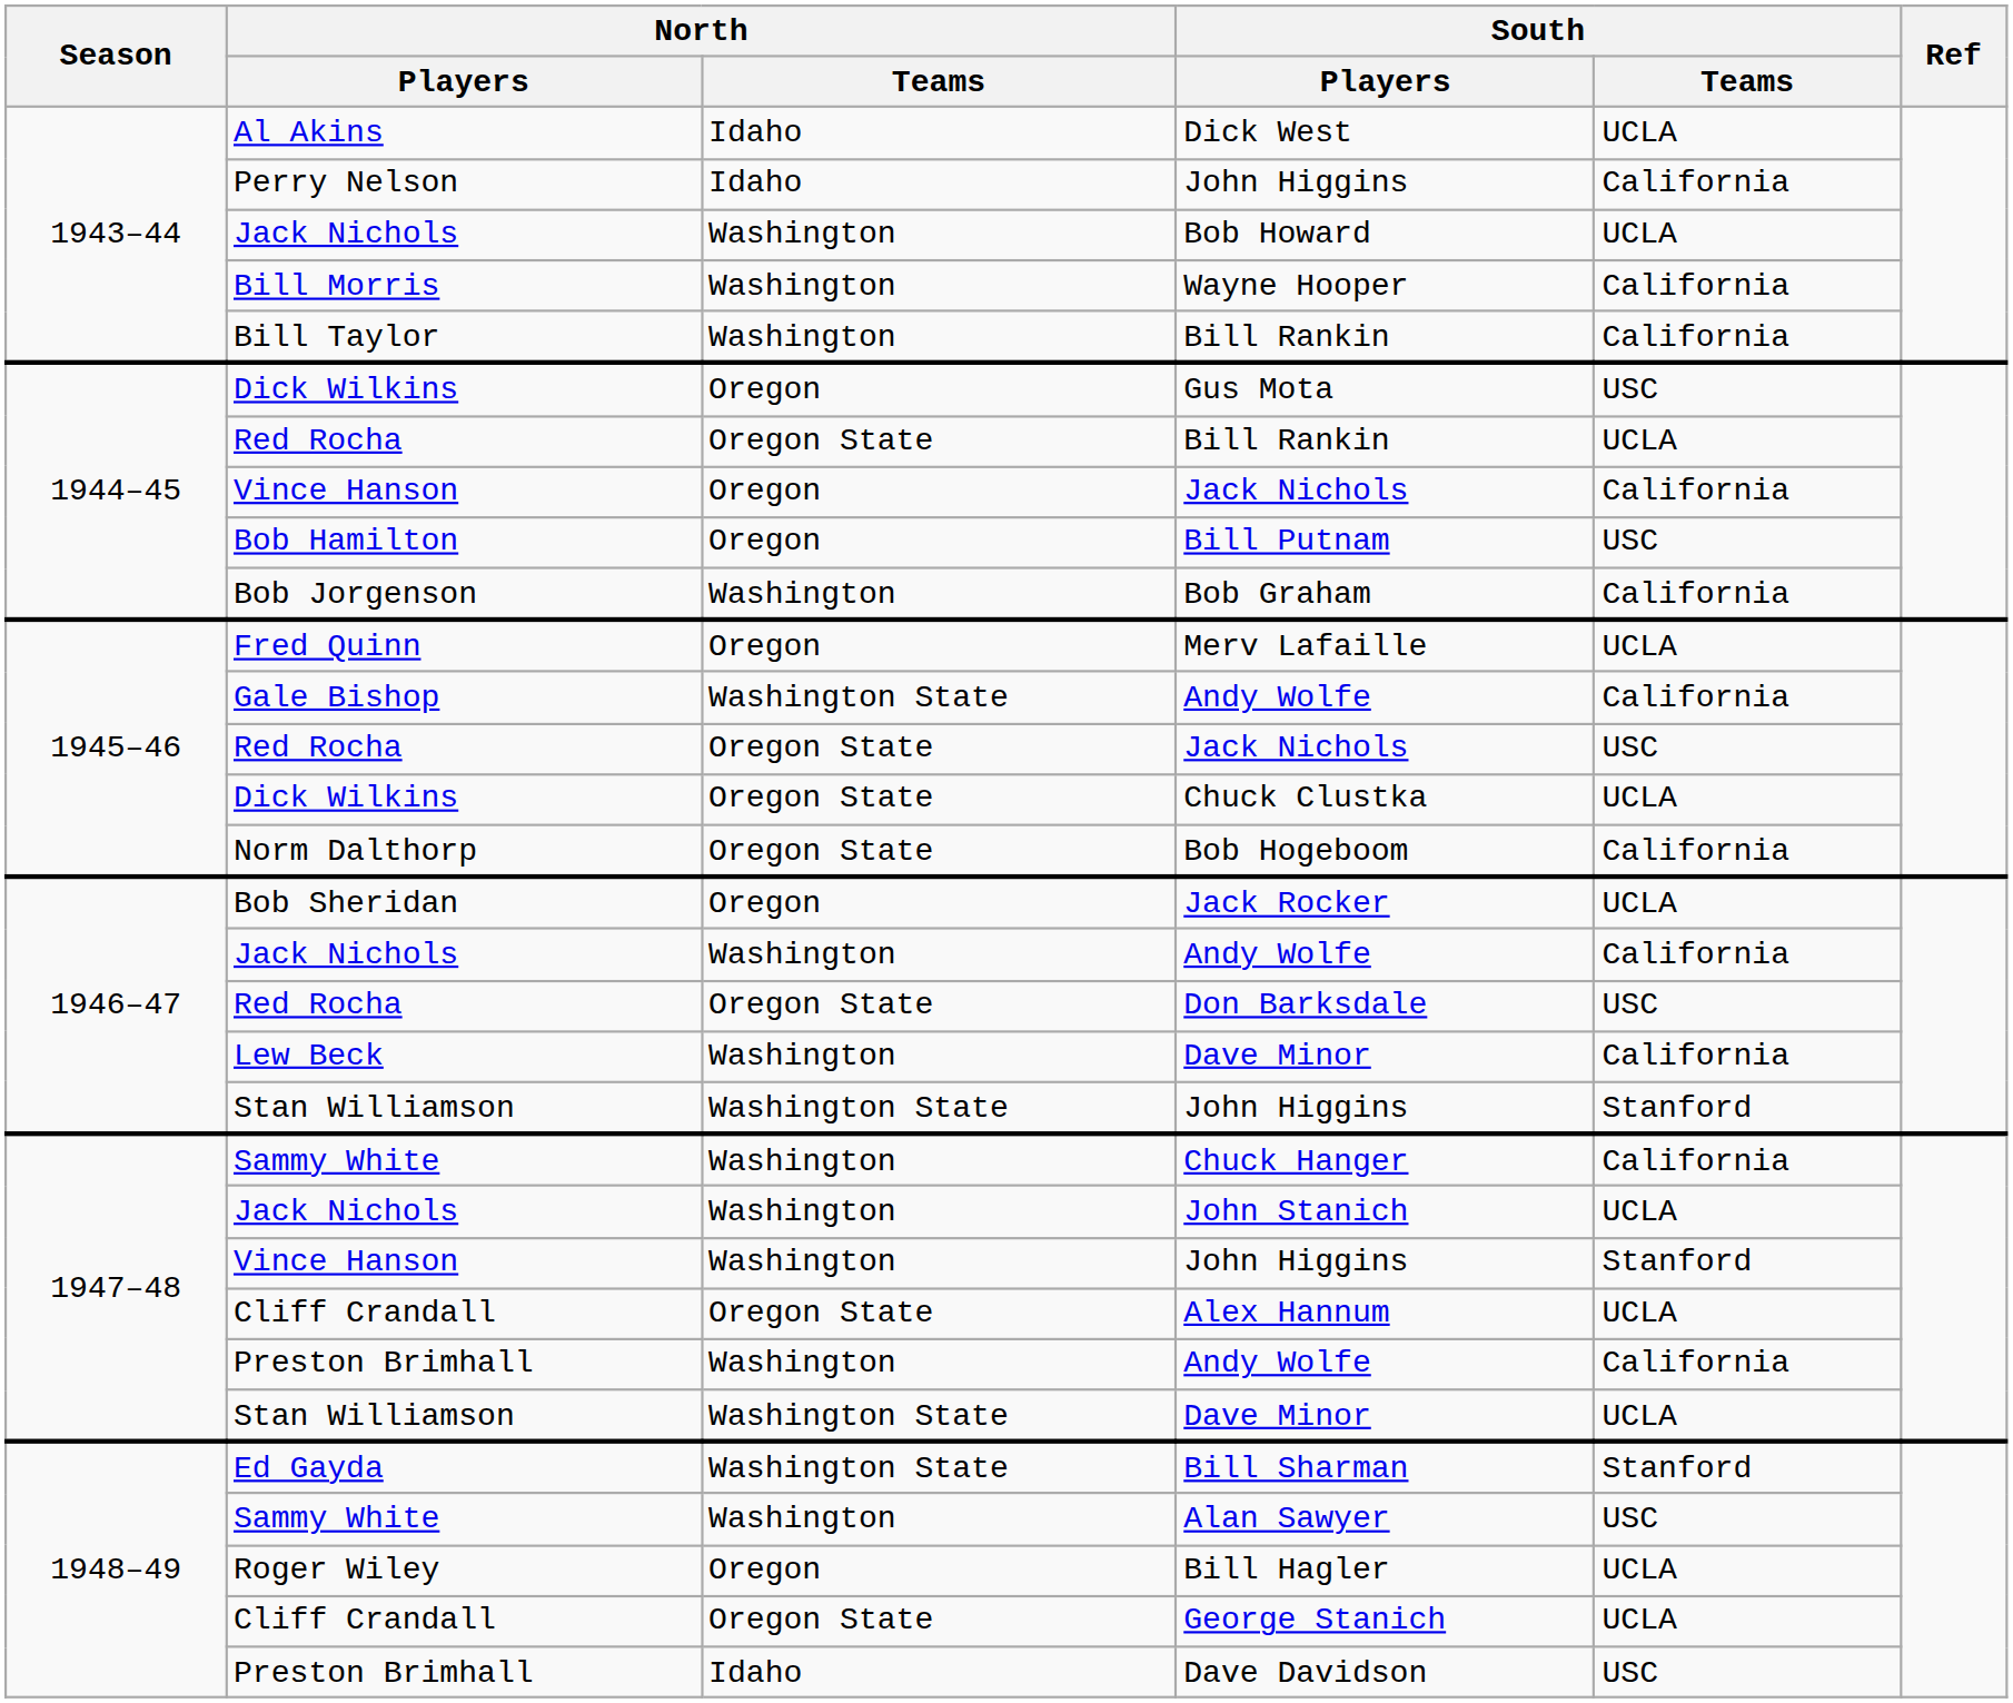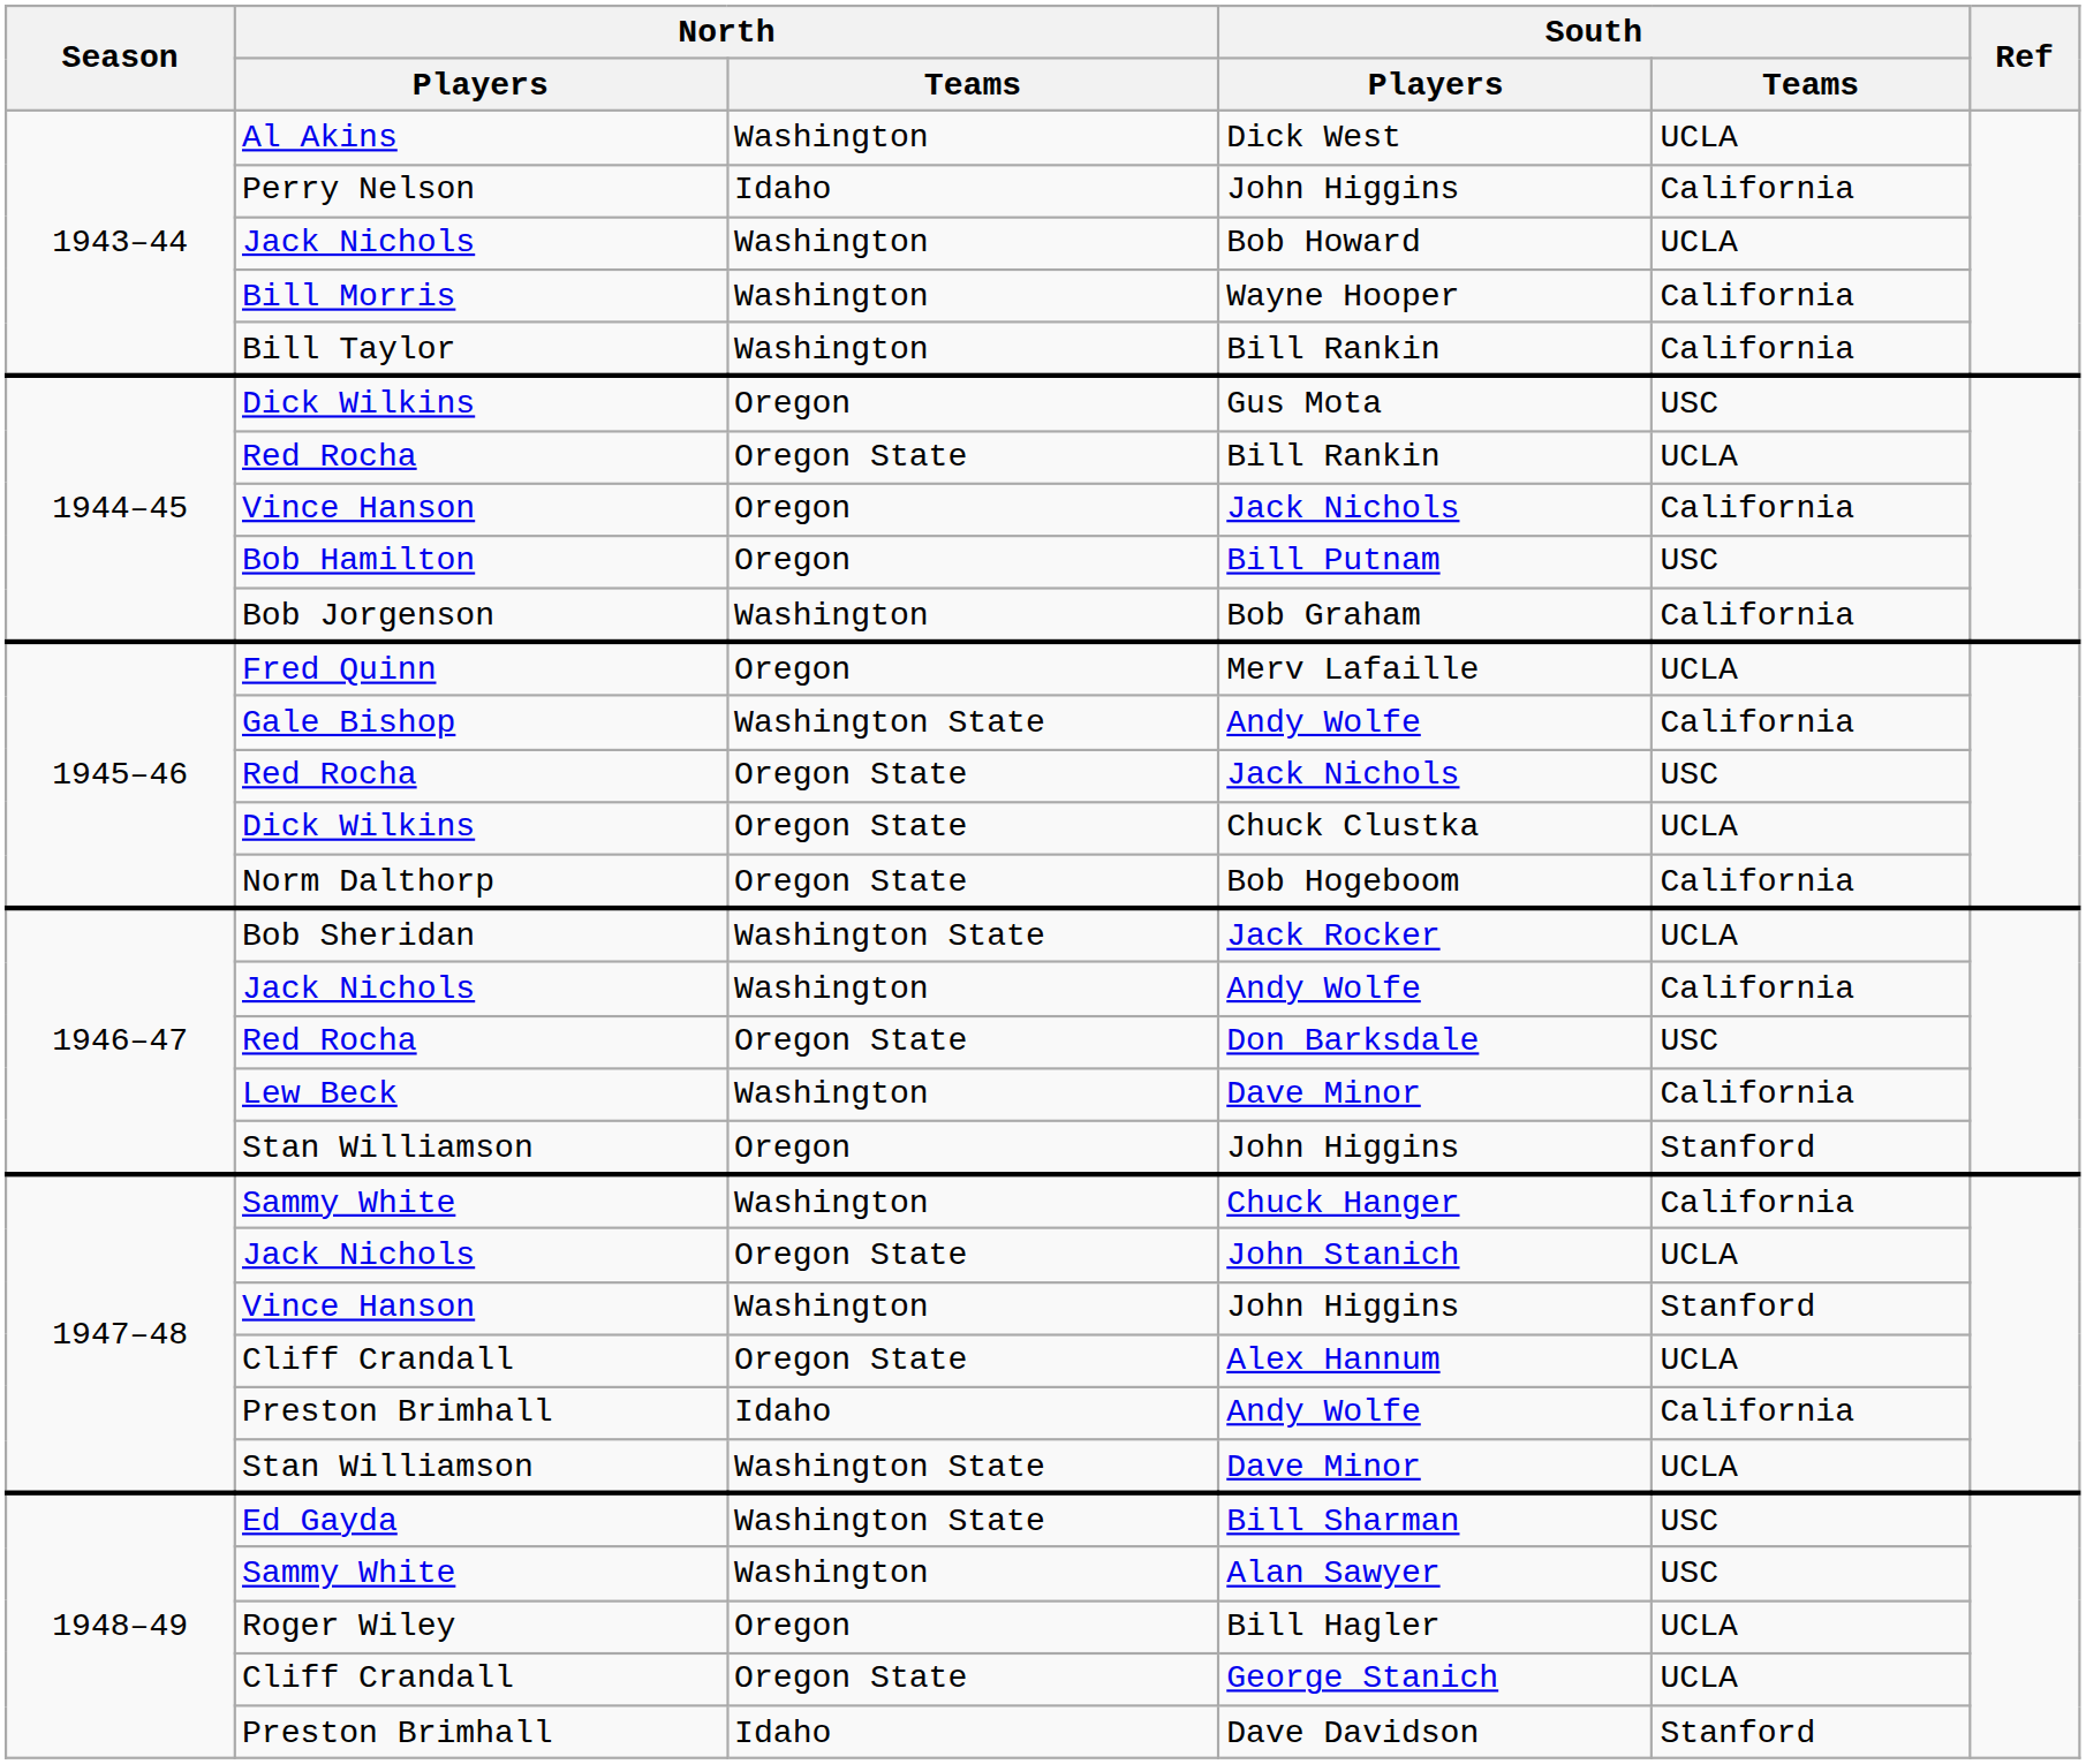 <table class="wikitable" style="width:66%">
 <tr>
 <th rowspan=2>Season</th>
 <th colspan=2>North</th>
 <th colspan=2>South</th>
 <th rowspan=2>Ref</th>
 </tr>
 <tr>
 <th>Players</th>
 <th>Teams</th>
 <th>Players</th>
 <th>Teams</th>
 </tr>
 <tr>
 <td rowspan=5 style="text-align:center;">1943–44</td>
 <td><a href='#'>Al Akins</a></td>
-<td>Idaho</td>
+<td>Washington</td>
 <td>Dick West</td>
 <td>UCLA</td>
 <td rowspan=5 style="text-align:center;"></td>
 </tr>
 <tr>
 <td>Perry Nelson</td>
 <td>Idaho</td>
 <td>John Higgins</td>
 <td>California</td>
 </tr>
 <tr>
 <td><a href='#'>Jack Nichols</a></td>
 <td>Washington</td>
 <td>Bob Howard</td>
 <td>UCLA</td>
 </tr>
 <tr>
 <td><a href='#'>Bill Morris</a></td>
 <td>Washington</td>
 <td>Wayne Hooper</td>
 <td>California</td>
 </tr>
 <tr>
 <td>Bill Taylor</td>
 <td>Washington</td>
 <td>Bill Rankin</td>
 <td>California</td>
 </tr>
 <tr style="border-top:2px solid black">
 <td rowspan=5 style="text-align:center;">1944–45</td>
 <td><a href='#'>Dick Wilkins</a></td>
 <td>Oregon</td>
 <td>Gus Mota</td>
 <td>USC</td>
 <td rowspan=5 style="text-align:center;"></td>
 </tr>
 <tr>
 <td><a href='#'>Red Rocha</a></td>
 <td>Oregon State</td>
 <td>Bill Rankin</td>
 <td>UCLA</td>
 </tr>
 <tr>
 <td><a href='#'>Vince Hanson</a></td>
 <td>Oregon</td>
 <td><a href='#'>Jack Nichols</a></td>
 <td>California</td>
 </tr>
 <tr>
 <td><a href='#'>Bob Hamilton</a></td>
 <td>Oregon</td>
 <td><a href='#'>Bill Putnam</a></td>
 <td>USC</td>
 </tr>
 <tr>
 <td>Bob Jorgenson</td>
 <td>Washington</td>
 <td>Bob Graham</td>
 <td>California</td>
 </tr>
 <tr style="border-top:2px solid black">
 <td rowspan=5 style="text-align:center;">1945–46</td>
 <td><a href='#'>Fred Quinn</a></td>
 <td>Oregon</td>
 <td>Merv Lafaille</td>
 <td>UCLA</td>
 <td rowspan=5 style="text-align:center;"></td>
 </tr>
 <tr>
 <td><a href='#'>Gale Bishop</a></td>
 <td>Washington State</td>
 <td><a href='#'>Andy Wolfe</a></td>
 <td>California</td>
 </tr>
 <tr>
 <td><a href='#'>Red Rocha</a></td>
 <td>Oregon State</td>
 <td><a href='#'>Jack Nichols</a></td>
 <td>USC</td>
 </tr>
 <tr>
 <td><a href='#'>Dick Wilkins</a></td>
 <td>Oregon State</td>
 <td>Chuck Clustka</td>
 <td>UCLA</td>
 </tr>
 <tr>
 <td>Norm Dalthorp</td>
 <td>Oregon State</td>
 <td>Bob Hogeboom</td>
 <td>California</td>
 </tr>
 <tr style="border-top:2px solid black">
 <td rowspan=5 style="text-align:center;">1946–47</td>
 <td>Bob Sheridan</td>
-<td>Oregon</td>
+<td>Washington State</td>
 <td><a href='#'>Jack Rocker</a></td>
 <td>UCLA</td>
 <td rowspan=5 style="text-align:center;"></td>
 </tr>
 <tr>
 <td><a href='#'>Jack Nichols</a></td>
 <td>Washington</td>
 <td><a href='#'>Andy Wolfe</a></td>
 <td>California</td>
 </tr>
 <tr>
 <td><a href='#'>Red Rocha</a></td>
 <td>Oregon State</td>
 <td><a href='#'>Don Barksdale</a></td>
 <td>USC</td>
 </tr>
 <tr>
 <td><a href='#'>Lew Beck</a></td>
 <td>Washington</td>
 <td><a href='#'>Dave Minor</a></td>
 <td>California</td>
 </tr>
 <tr>
 <td>Stan Williamson</td>
-<td>Washington State</td>
+<td>Oregon</td>
 <td>John Higgins</td>
 <td>Stanford</td>
 </tr>
 <tr style="border-top:2px solid black">
 <td rowspan=6 style="text-align:center;">1947–48</td>
 <td><a href='#'>Sammy White</a></td>
 <td>Washington</td>
 <td><a href='#'>Chuck Hanger</a></td>
 <td>California</td>
 <td rowspan=6 style="text-align:center;"></td>
 </tr>
 <tr>
 <td><a href='#'>Jack Nichols</a></td>
-<td>Washington</td>
+<td>Oregon State</td>
 <td><a href='#'>John Stanich</a></td>
 <td>UCLA</td>
 </tr>
 <tr>
 <td><a href='#'>Vince Hanson</a></td>
 <td>Washington</td>
 <td>John Higgins</td>
 <td>Stanford</td>
 </tr>
 <tr>
 <td>Cliff Crandall</td>
 <td>Oregon State</td>
 <td><a href='#'>Alex Hannum</a></td>
 <td>UCLA</td>
 </tr>
 <tr>
 <td>Preston Brimhall</td>
-<td>Washington</td>
+<td>Idaho</td>
 <td><a href='#'>Andy Wolfe</a></td>
 <td>California</td>
 </tr>
 <tr>
 <td>Stan Williamson</td>
 <td>Washington State</td>
 <td><a href='#'>Dave Minor</a></td>
 <td>UCLA</td>
 </tr>
 <tr style="border-top:2px solid black">
 <td rowspan=5 style="text-align:center;">1948–49</td>
 <td><a href='#'>Ed Gayda</a></td>
 <td>Washington State</td>
 <td><a href='#'>Bill Sharman</a></td>
-<td>Stanford</td>
+<td>USC</td>
 <td rowspan=5 style="text-align:center;"></td>
 </tr>
 <tr>
 <td><a href='#'>Sammy White</a></td>
 <td>Washington</td>
 <td><a href='#'>Alan Sawyer</a></td>
 <td>USC</td>
 </tr>
 <tr>
 <td>Roger Wiley</td>
 <td>Oregon</td>
 <td>Bill Hagler</td>
 <td>UCLA</td>
 </tr>
 <tr>
 <td>Cliff Crandall</td>
 <td>Oregon State</td>
 <td><a href='#'>George Stanich</a></td>
 <td>UCLA</td>
 </tr>
 <tr>
 <td>Preston Brimhall</td>
 <td>Idaho</td>
 <td>Dave Davidson</td>
-<td>USC</td>
+<td>Stanford</td>
 </tr>
 </table>
